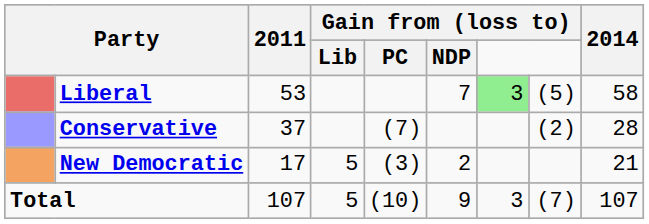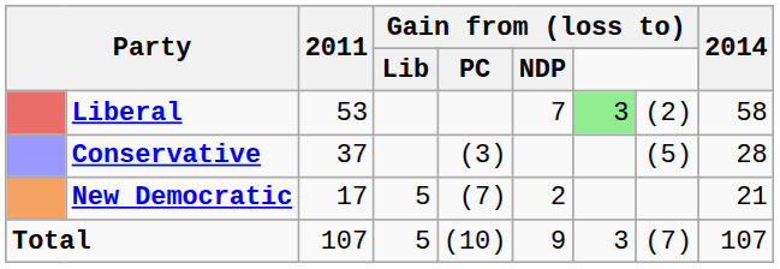 <table class="wikitable">
 <tr>
 <th rowspan="2" colspan="2"><strong>Party</strong></th>
 <th rowspan="2"><strong>2011</strong></th>
 <th colspan="5"><strong>Gain from (loss to)</strong></th>
 <th rowspan="2"><strong>2014</strong></th>
 </tr>
 <tr>
 <th><strong>Lib</strong></th>
 <th><strong>PC</strong></th>
 <th><strong>NDP</strong></th>
 </tr>
 <tr align = "right">
 <td bgcolor="#EA6D6A">   </td>
 <td align="left"><strong><a href='#'>Liberal</a></strong></td>
 <td>53</td>
 <td width="25"></td>
 <td width="25"></td>
 <td>7</td>
 <td width="25" style="background: lightgreen;">3</td>
-<td width="25">(5)</td>
+<td>(2)</td>
 <td>58</td>
 </tr>
 <tr align = "right">
 <td bgcolor="#9999FF">   </td>
 <td align="left"><strong><a href='#'>Conservative</a></strong></td>
 <td>37</td>
 <td></td>
-<td>(7)</td>
+<td>(3)</td>
 <td></td>
 <td></td>
-<td>(2)</td>
+<td width="25">(5)</td>
 <td>28</td>
 </tr>
 <tr align = "right">
 <td bgcolor="sandybrown">   </td>
 <td align="left"><strong><a href='#'>New Democratic</a></strong></td>
 <td>17</td>
 <td>5</td>
-<td>(3)</td>
+<td>(7)</td>
 <td>2</td>
 <td></td>
 <td></td>
 <td>21</td>
 </tr>
 <tr align = "right">
 <td colspan=2 align="left"><strong>Total</strong></td>
 <td>107</td>
 <td>5</td>
 <td>(10)</td>
 <td>9</td>
 <td>3</td>
 <td>(7)</td>
 <td>107</td>
 </tr>
 </table>
